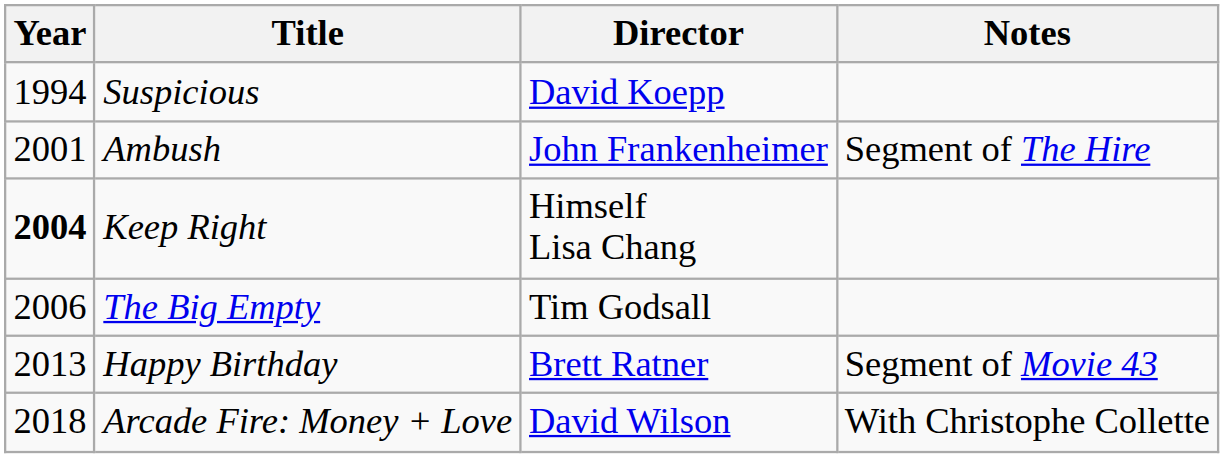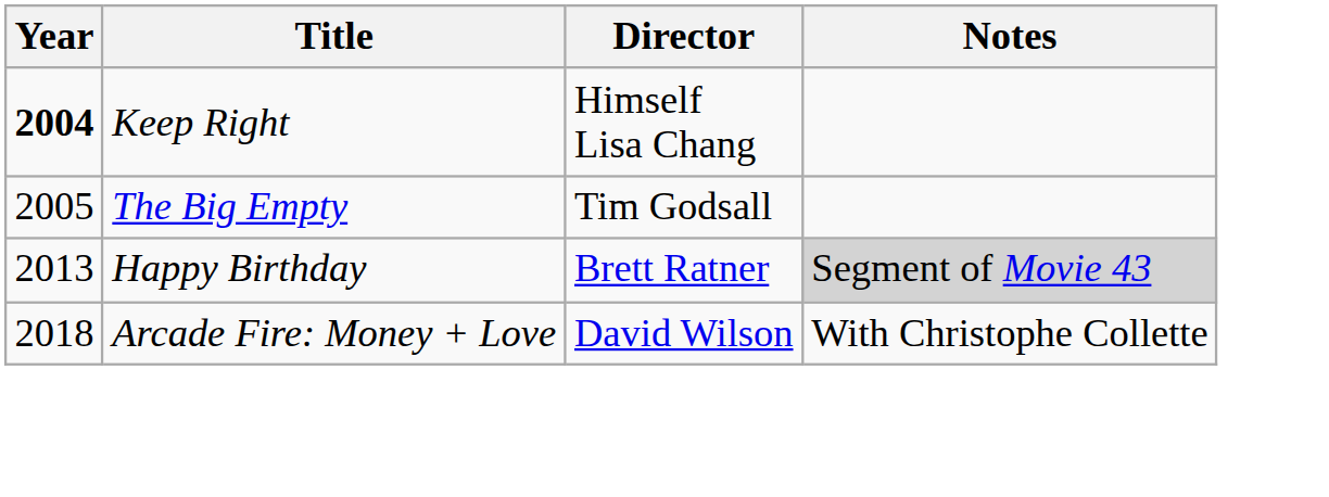 <table class="wikitable">
 <tr>
 <th>Year</th>
 <th>Title</th>
 <th>Director</th>
 <th>Notes</th>
 </tr>
 <tr>
-<td>1994</td>
-<td><em>Suspicious</em></td>
-<td><a href='#'>David Koepp</a></td>
-<td></td>
-</tr>
-<tr>
-<td>2001</td>
-<td><em>Ambush</em></td>
-<td><a href='#'>John Frankenheimer</a></td>
-<td>Segment of <em><a href='#'>The Hire</a></em></td>
-</tr>
-<tr>
 <td><strong>2004</strong></td>
 <td><em>Keep Right</em></td>
 <td>Himself<br>Lisa Chang</td>
 <td></td>
 </tr>
 <tr>
-<td>2006</td>
+<td>2005</td>
 <td><em><a href='#'>The Big Empty</a></em></td>
 <td>Tim Godsall</td>
 <td></td>
 </tr>
 <tr>
 <td>2013</td>
 <td><em>Happy Birthday</em></td>
 <td><a href='#'>Brett Ratner</a></td>
-<td>Segment of <em><a href='#'>Movie 43</a></em></td>
+<td style="background: lightgrey;">Segment of <em><a href='#'>Movie 43</a></em></td>
 </tr>
 <tr>
 <td>2018</td>
 <td><em>Arcade Fire: Money + Love</em></td>
 <td><a href='#'>David Wilson</a></td>
 <td>With Christophe Collette</td>
 </tr>
 </table>
